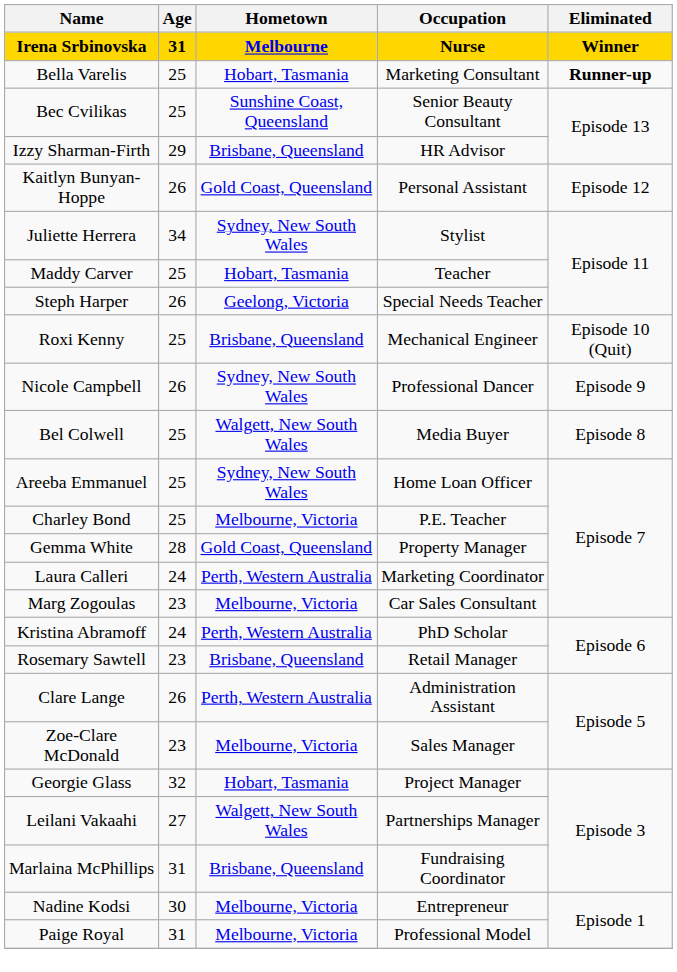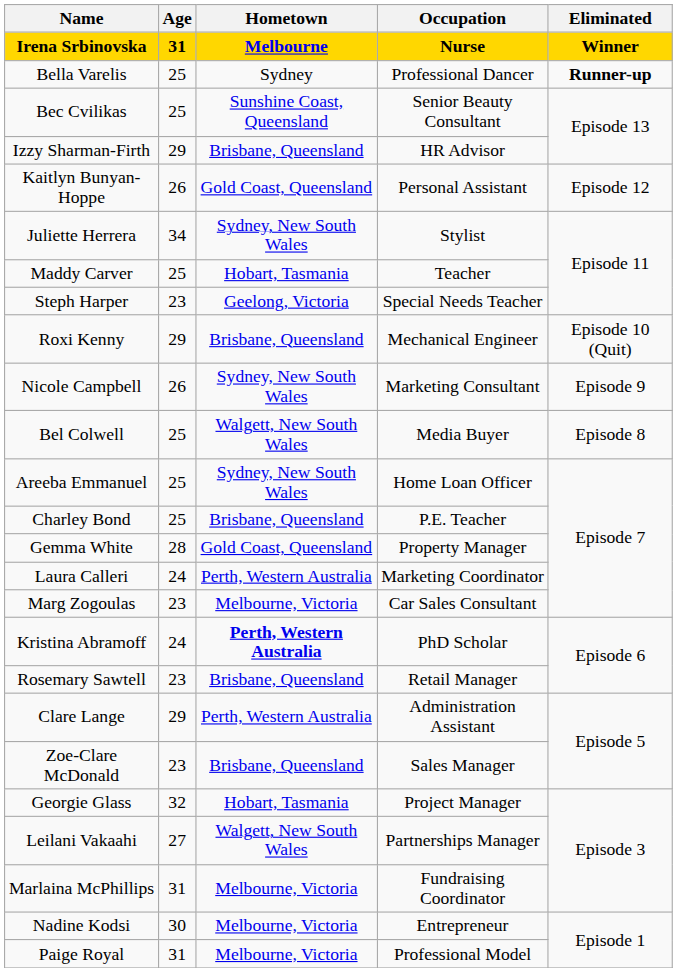 <table class="wikitable" style="text-align:center">
 <tr>
 <th>Name</th>
 <th>Age</th>
 <th>Hometown</th>
 <th>Occupation</th>
 <th>Eliminated</th>
 </tr>
 <tr bgcolor="Gold">
 <td><strong>Irena Srbinovska</strong></td>
 <td><strong>31</strong></td>
 <td><strong><a href='#'>Melbourne</a></strong></td>
 <td><strong>Nurse</strong></td>
 <td><strong>Winner</strong></td>
 </tr>
 <tr>
 <td>Bella Varelis</td>
 <td>25</td>
-<td><a href='#'>Hobart, Tasmania</a></td>
-<td>Marketing Consultant</td>
+<td>Sydney</td>
+<td>Professional Dancer</td>
 <td><strong>Runner-up</strong></td>
 </tr>
 <tr>
 <td>Bec Cvilikas</td>
 <td>25</td>
 <td><a href='#'>Sunshine Coast, Queensland</a></td>
 <td>Senior Beauty Consultant</td>
 <td rowspan="2">Episode 13</td>
 </tr>
 <tr>
 <td>Izzy Sharman-Firth</td>
 <td>29</td>
 <td><a href='#'>Brisbane, Queensland</a></td>
 <td>HR Advisor</td>
 </tr>
 <tr>
 <td>Kaitlyn Bunyan-Hoppe</td>
 <td>26</td>
 <td><a href='#'>Gold Coast, Queensland</a></td>
 <td>Personal Assistant</td>
 <td>Episode 12</td>
 </tr>
 <tr>
 <td>Juliette Herrera</td>
 <td>34</td>
 <td><a href='#'>Sydney, New South Wales</a></td>
 <td>Stylist</td>
 <td rowspan="3">Episode 11</td>
 </tr>
 <tr>
 <td>Maddy Carver</td>
 <td>25</td>
 <td><a href='#'>Hobart, Tasmania</a></td>
 <td>Teacher</td>
 </tr>
 <tr>
 <td>Steph Harper</td>
-<td>26</td>
+<td>23</td>
 <td><a href='#'>Geelong, Victoria</a></td>
 <td>Special Needs Teacher</td>
 </tr>
 <tr>
 <td>Roxi Kenny</td>
-<td>25</td>
+<td>29</td>
 <td><a href='#'>Brisbane, Queensland</a></td>
 <td>Mechanical Engineer</td>
 <td>Episode 10 (Quit)</td>
 </tr>
 <tr>
 <td>Nicole Campbell</td>
 <td>26</td>
 <td><a href='#'>Sydney, New South Wales</a></td>
-<td>Professional Dancer</td>
+<td>Marketing Consultant</td>
 <td>Episode 9</td>
 </tr>
 <tr>
 <td>Bel Colwell</td>
 <td>25</td>
 <td><a href='#'>Walgett, New South Wales</a></td>
 <td>Media Buyer</td>
 <td>Episode 8</td>
 </tr>
 <tr>
 <td>Areeba Emmanuel</td>
 <td>25</td>
 <td><a href='#'>Sydney, New South Wales</a></td>
 <td>Home Loan Officer</td>
 <td rowspan="5">Episode 7</td>
 </tr>
 <tr>
 <td>Charley Bond</td>
 <td>25</td>
-<td><a href='#'>Melbourne, Victoria</a></td>
+<td><a href='#'>Brisbane, Queensland</a></td>
 <td>P.E. Teacher</td>
 </tr>
 <tr>
 <td>Gemma White</td>
 <td>28</td>
 <td><a href='#'>Gold Coast, Queensland</a></td>
 <td>Property Manager</td>
 </tr>
 <tr>
 <td>Laura Calleri</td>
 <td>24</td>
 <td><a href='#'>Perth, Western Australia</a></td>
 <td>Marketing Coordinator</td>
 </tr>
 <tr>
 <td>Marg Zogoulas</td>
 <td>23</td>
 <td><a href='#'>Melbourne, Victoria</a></td>
 <td>Car Sales Consultant</td>
 </tr>
 <tr>
 <td>Kristina Abramoff</td>
 <td>24</td>
-<td><a href='#'>Perth, Western Australia</a></td>
+<td><strong><a href='#'>Perth, Western Australia</a></strong></td>
 <td>PhD Scholar</td>
 <td rowspan="2">Episode 6</td>
 </tr>
 <tr>
 <td>Rosemary Sawtell</td>
 <td>23</td>
 <td><a href='#'>Brisbane, Queensland</a></td>
 <td>Retail Manager</td>
 </tr>
 <tr>
 <td>Clare Lange</td>
-<td>26</td>
+<td>29</td>
 <td><a href='#'>Perth, Western Australia</a></td>
 <td>Administration Assistant</td>
 <td rowspan="2">Episode 5</td>
 </tr>
 <tr>
 <td>Zoe-Clare McDonald</td>
 <td>23</td>
-<td><a href='#'>Melbourne, Victoria</a></td>
+<td><a href='#'>Brisbane, Queensland</a></td>
 <td>Sales Manager</td>
 </tr>
 <tr>
 <td>Georgie Glass</td>
 <td>32</td>
 <td><a href='#'>Hobart, Tasmania</a></td>
 <td>Project Manager</td>
 <td rowspan="3">Episode 3</td>
 </tr>
 <tr>
 <td>Leilani Vakaahi</td>
 <td>27</td>
 <td><a href='#'>Walgett, New South Wales</a></td>
 <td>Partnerships Manager</td>
 </tr>
 <tr>
 <td>Marlaina McPhillips</td>
 <td>31</td>
-<td><a href='#'>Brisbane, Queensland</a></td>
+<td><a href='#'>Melbourne, Victoria</a></td>
 <td>Fundraising Coordinator</td>
 </tr>
 <tr>
 <td>Nadine Kodsi</td>
 <td>30</td>
 <td><a href='#'>Melbourne, Victoria</a></td>
 <td>Entrepreneur</td>
 <td rowspan="2">Episode 1</td>
 </tr>
 <tr>
 <td>Paige Royal</td>
 <td>31</td>
 <td><a href='#'>Melbourne, Victoria</a></td>
 <td>Professional Model</td>
 </tr>
 <tr>
 </tr>
 </table>
